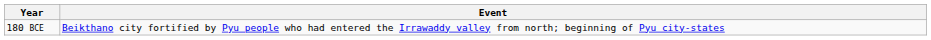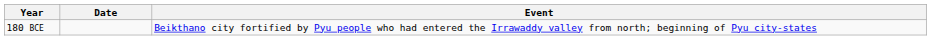 <table class="wikitable" width="100%">
 <tr>
 <th style="width:6%">Year</th>
+<th style="width:10%">Date</th>
 <th>Event</th>
 </tr>
 <tr>
 <td>180 <small>BCE</small></td>
+<td></td>
 <td><a href='#'>Beikthano</a> city fortified by <a href='#'>Pyu people</a> who had entered the <a href='#'>Irrawaddy valley</a> from north; beginning of <a href='#'>Pyu city-states</a></td>
 </tr>
 </table>
